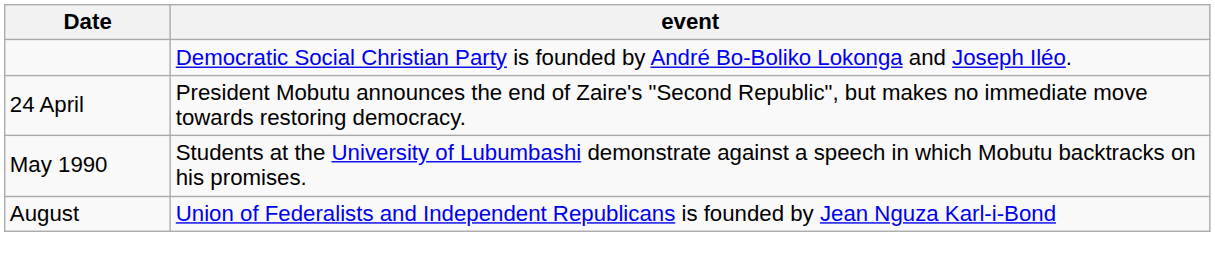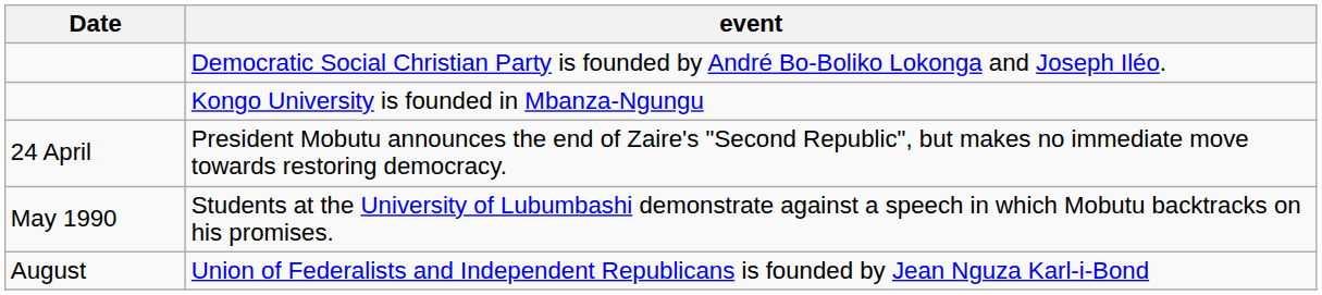 <table class=wikitable>
 <tr>
 <th style="width:7em">Date</th>
 <th>event</th>
 </tr>
 <tr>
 <td></td>
 <td><a href='#'>Democratic Social Christian Party</a> is founded by <a href='#'>André Bo-Boliko Lokonga</a> and <a href='#'>Joseph Iléo</a>.</td>
+</tr>
+<tr>
+<td></td>
+<td><a href='#'>Kongo University</a> is founded in <a href='#'>Mbanza-Ngungu</a></td>
 </tr>
 <tr>
 <td>24 April</td>
 <td>President Mobutu announces the end of Zaire's "Second Republic", but makes no immediate move towards restoring democracy.</td>
 </tr>
 <tr>
 <td>May 1990</td>
 <td>Students at the <a href='#'>University of Lubumbashi</a> demonstrate against a speech in which Mobutu backtracks on his promises.</td>
 </tr>
 <tr>
 <td>August</td>
 <td><a href='#'>Union of Federalists and Independent Republicans</a> is founded by <a href='#'>Jean Nguza Karl-i-Bond</a></td>
 </tr>
 </table>
